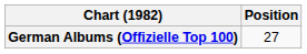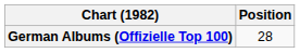 <table class="wikitable plainrowheaders" style="text-align:center">
 <tr>
 <th scope="col">Chart (1982)</th>
 <th scope="col">Position</th>
 </tr>
 <tr>
 <th scope="row">German Albums (<a href='#'>Offizielle Top 100</a>)</th>
-<td>27</td>
+<td>28</td>
 </tr>
 </table>
